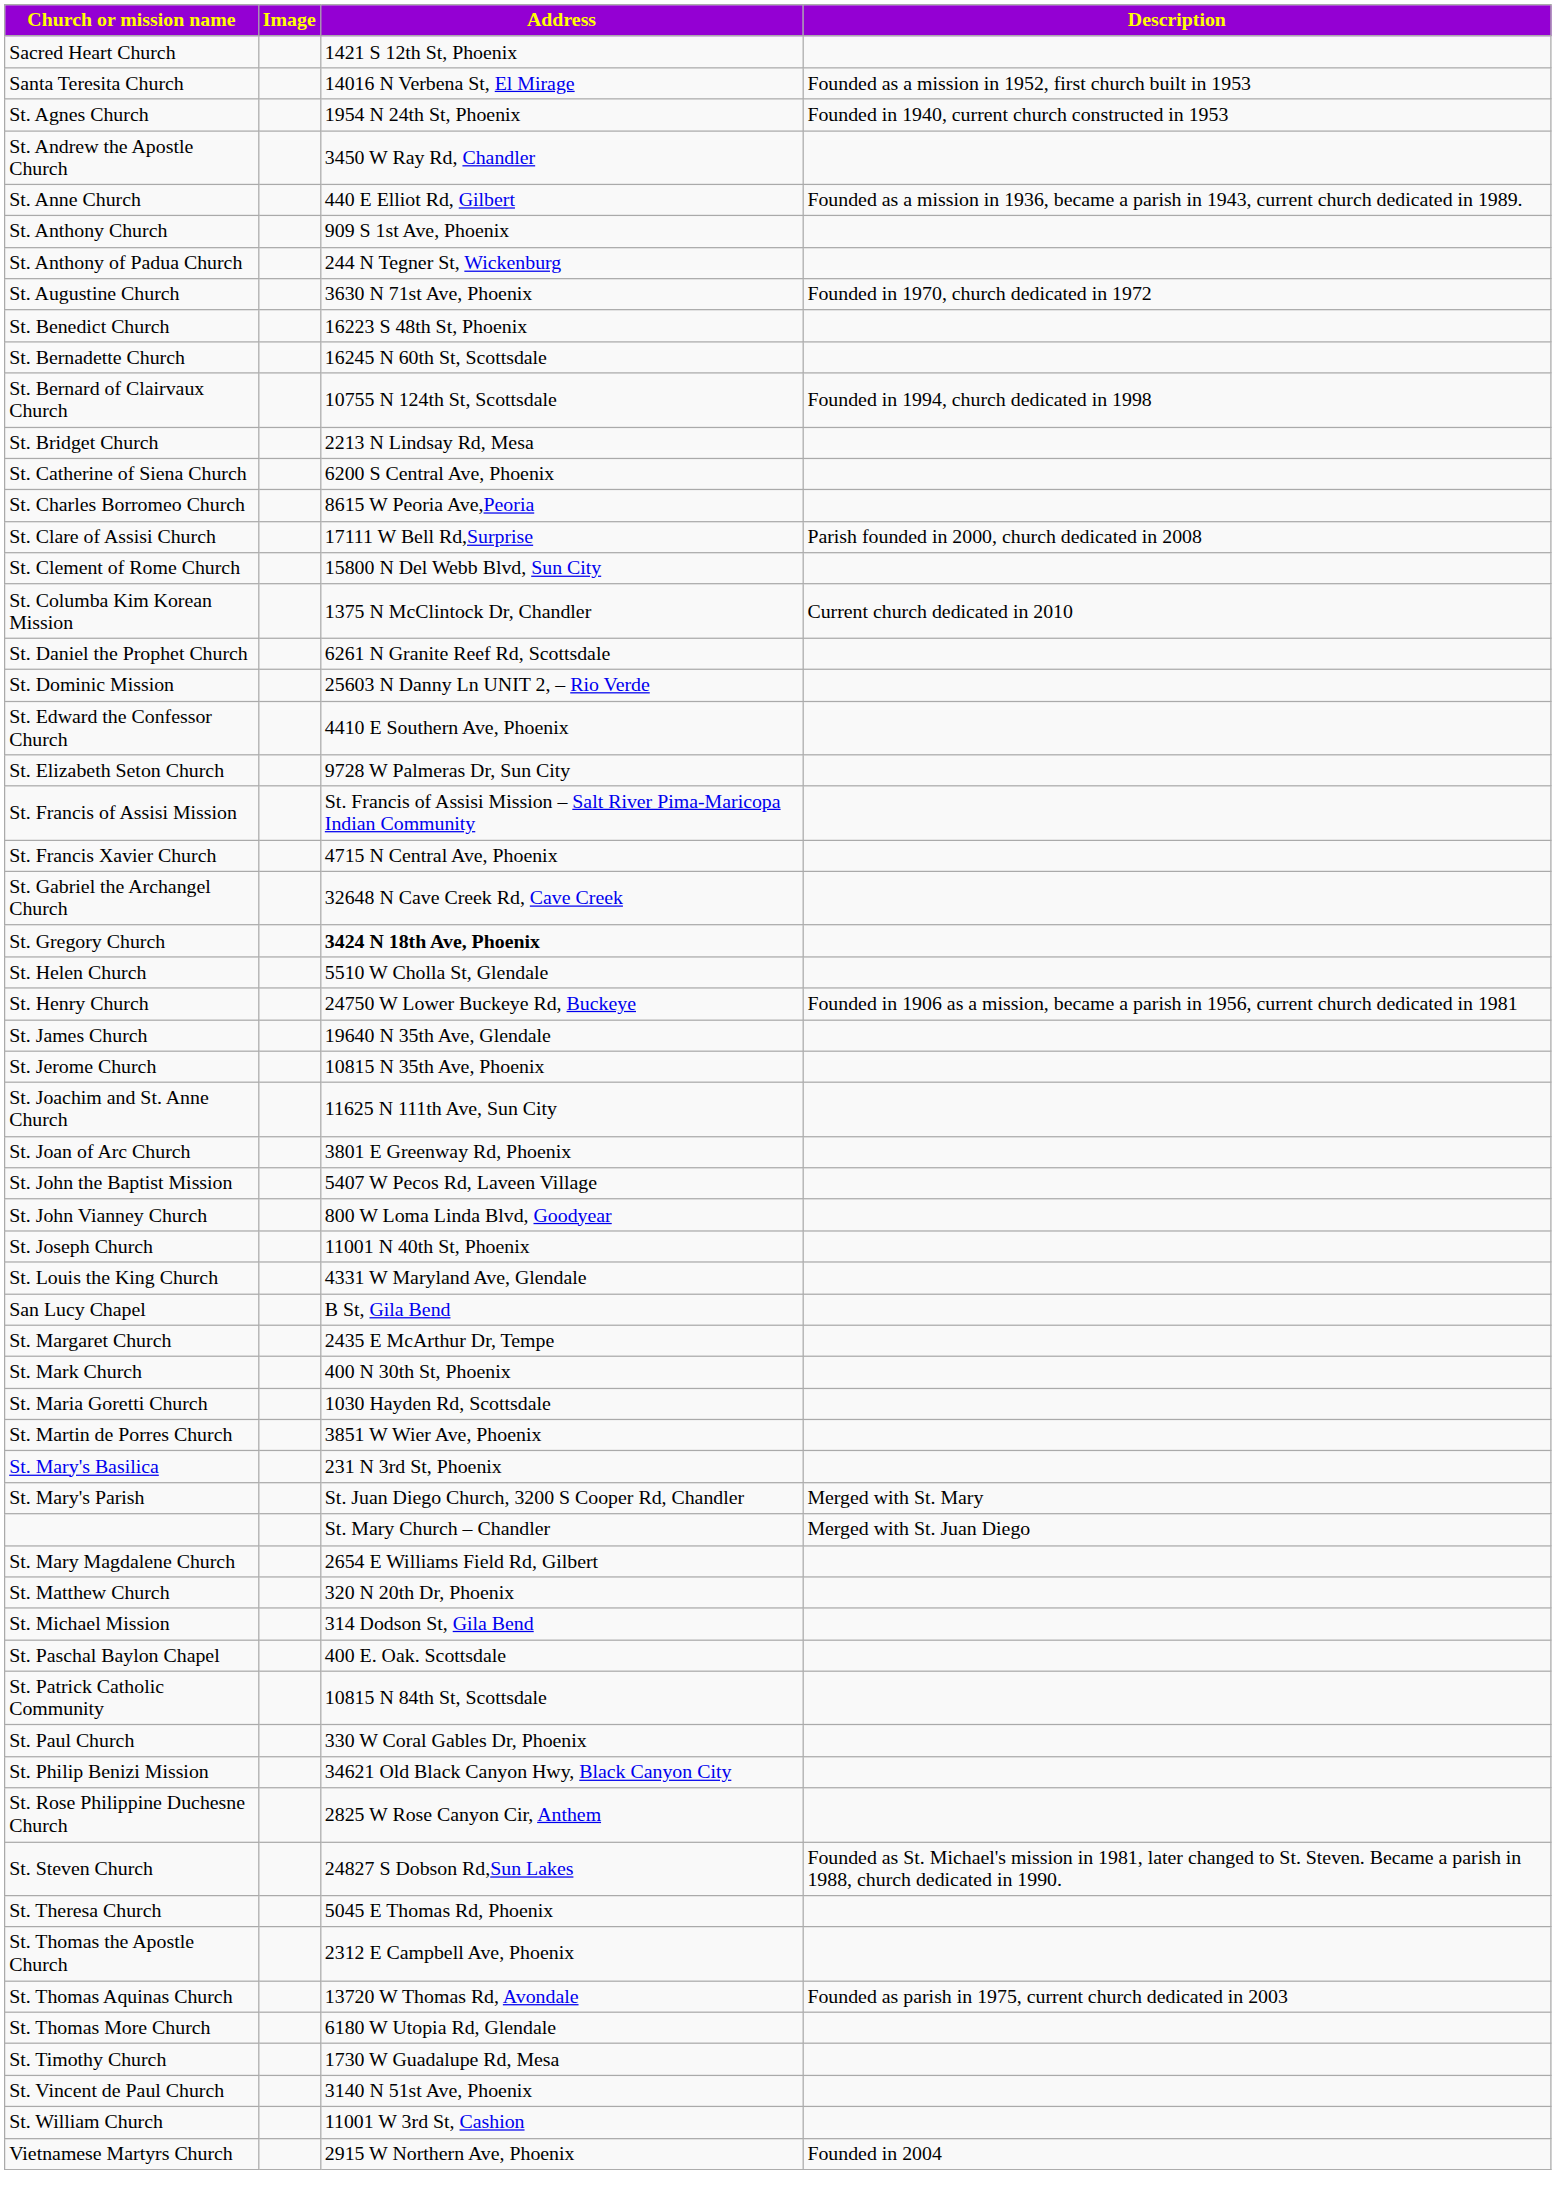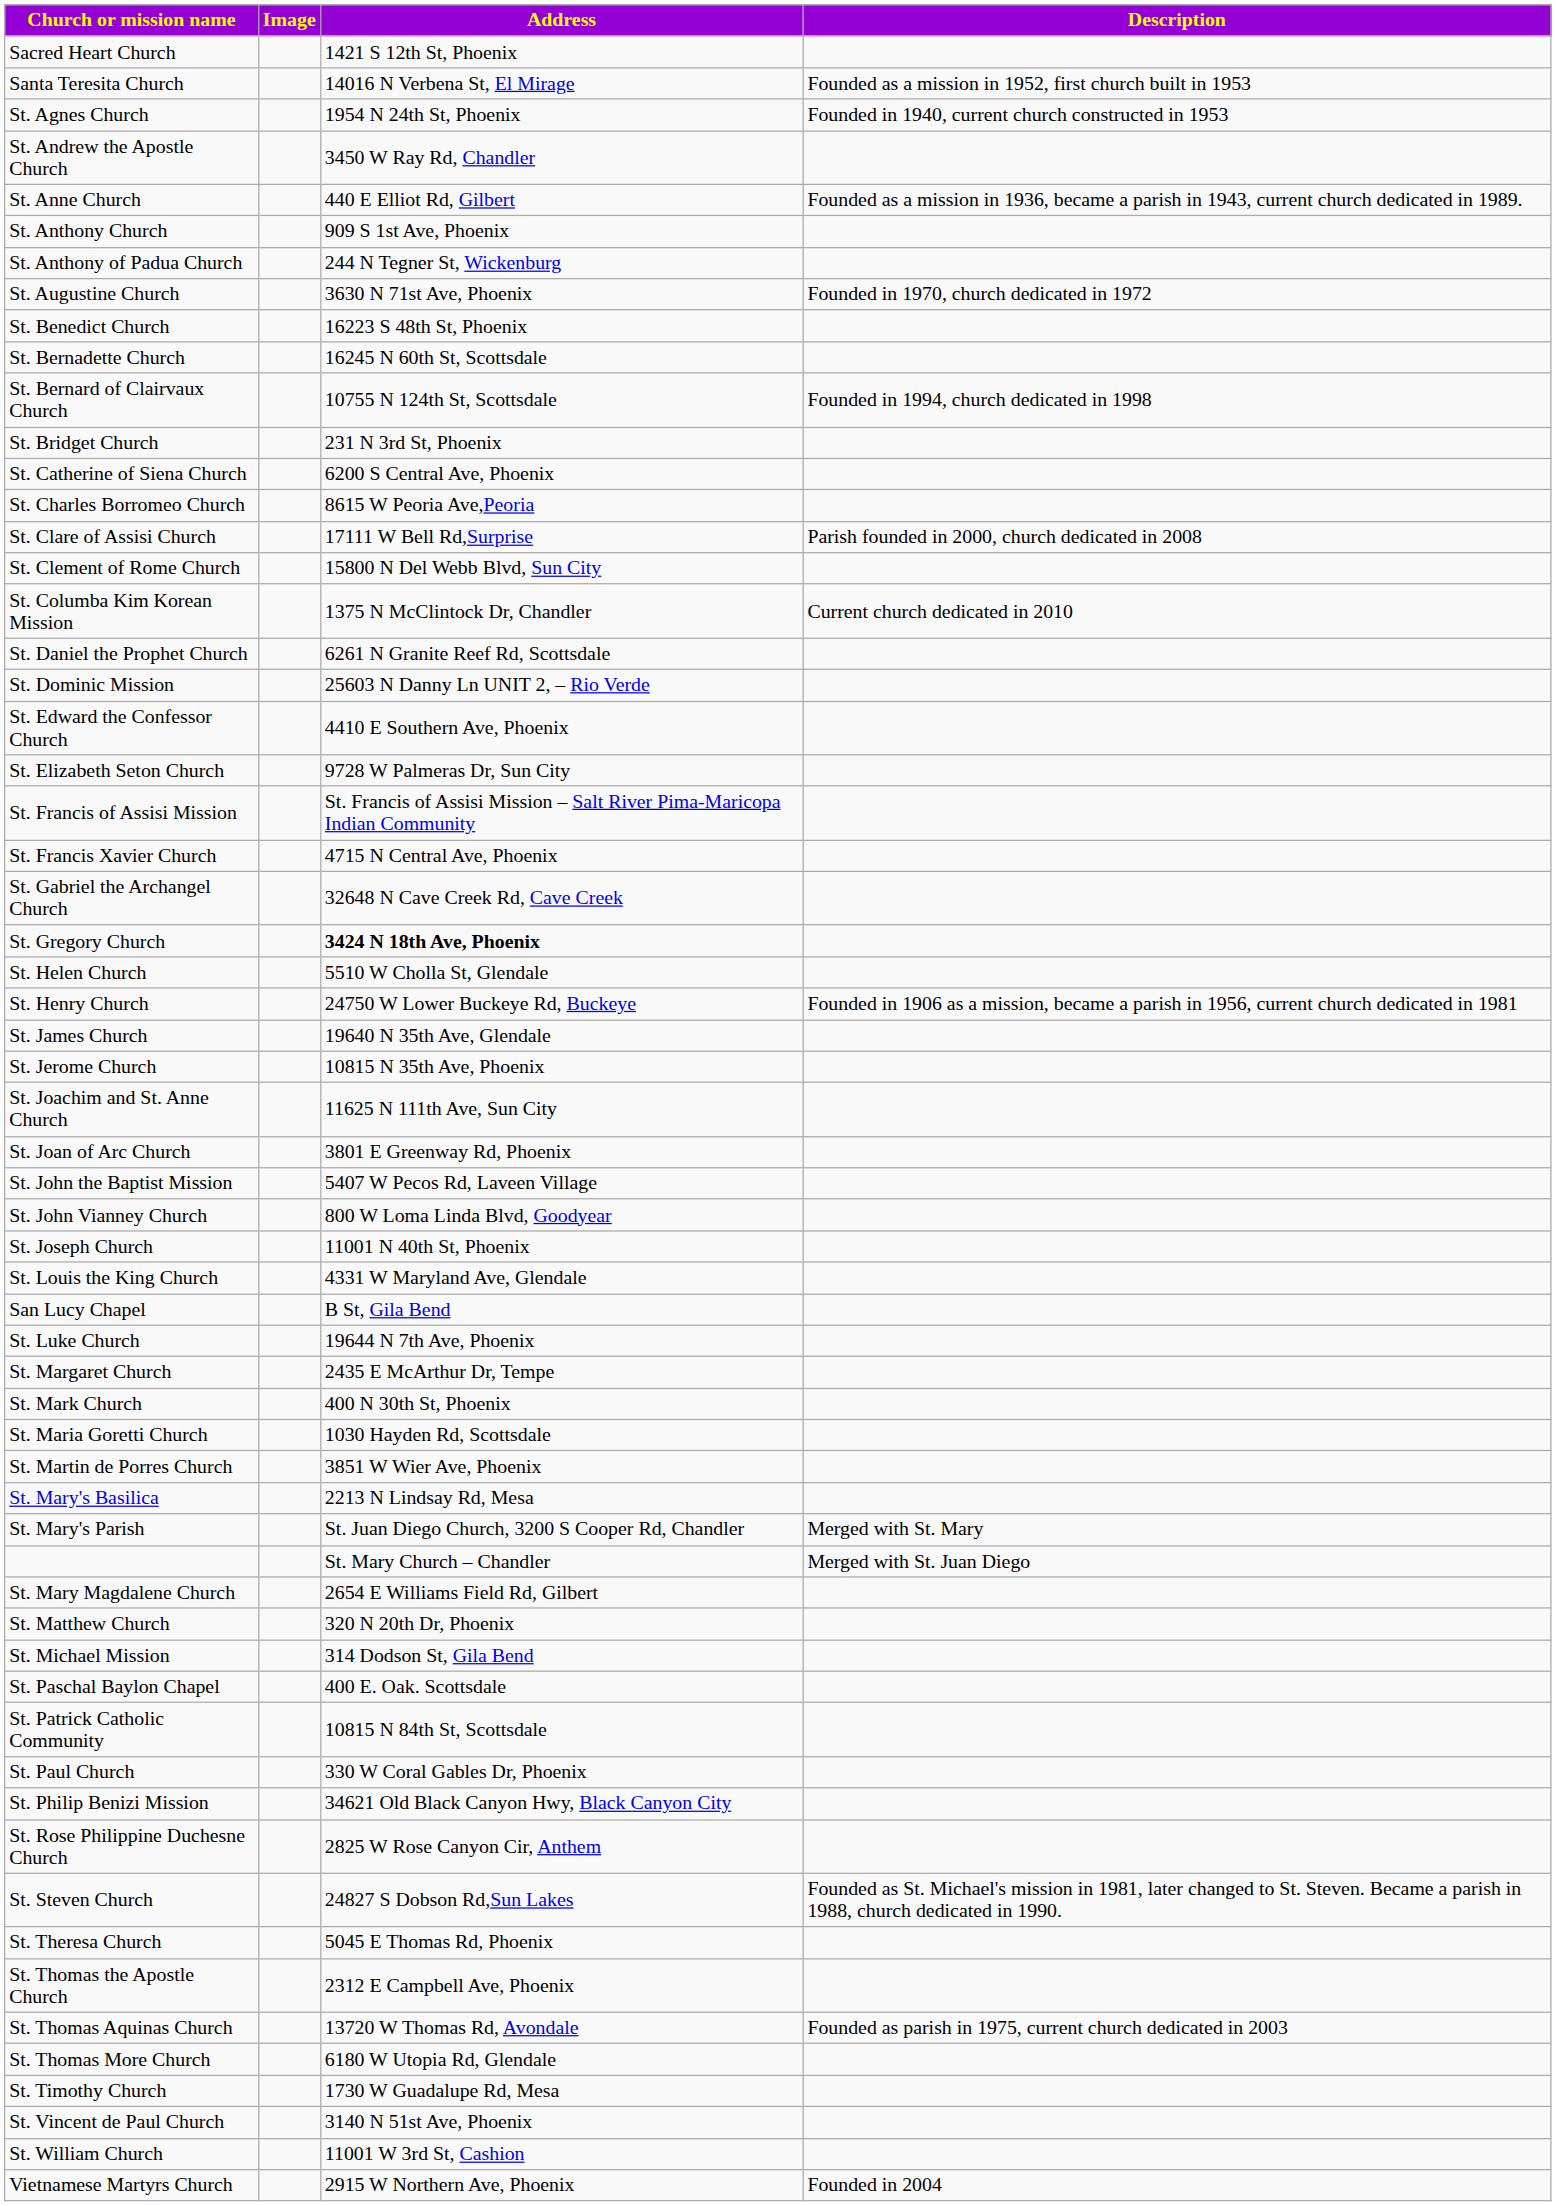 <table class="wikitable sortable">
 <tr>
 <th scope=col style="background:darkviolet; color:yellow;">Church or mission name</th>
 <th scope=col style="background:darkviolet; color:yellow;">Image</th>
 <th scope=col style="background:darkviolet; color:yellow;">Address</th>
 <th scope=col style="background:darkviolet; color:yellow;">Description</th>
 </tr>
 <tr>
 <td>Sacred Heart Church</td>
 <td></td>
 <td>1421 S 12th St, Phoenix</td>
 <td></td>
 </tr>
 <tr>
 <td>Santa Teresita Church</td>
 <td></td>
 <td>14016 N Verbena St, <a href='#'>El Mirage</a></td>
 <td>Founded as a mission in 1952, first church built in 1953</td>
 </tr>
 <tr>
 <td>St. Agnes Church</td>
 <td></td>
 <td>1954 N 24th St, Phoenix</td>
 <td>Founded in 1940, current church constructed in 1953</td>
 </tr>
 <tr>
 <td>St. Andrew the Apostle Church</td>
 <td></td>
 <td>3450 W Ray Rd, <a href='#'>Chandler</a></td>
 <td></td>
 </tr>
 <tr>
 <td>St. Anne Church</td>
 <td></td>
 <td>440 E Elliot Rd, <a href='#'>Gilbert</a></td>
 <td>Founded as a mission in 1936, became a parish in 1943, current church dedicated in 1989.</td>
 </tr>
 <tr>
 <td>St. Anthony Church</td>
 <td></td>
 <td>909 S 1st Ave, Phoenix</td>
 <td></td>
 </tr>
 <tr>
 <td>St. Anthony of Padua Church</td>
 <td></td>
 <td>244 N Tegner St, <a href='#'>Wickenburg</a></td>
 <td></td>
 </tr>
 <tr>
 <td>St. Augustine Church</td>
 <td></td>
 <td>3630 N 71st Ave, Phoenix</td>
 <td>Founded in 1970, church dedicated in 1972</td>
 </tr>
 <tr>
 <td>St. Benedict Church</td>
 <td></td>
 <td>16223 S 48th St, Phoenix</td>
 <td></td>
 </tr>
 <tr>
 <td>St. Bernadette Church</td>
 <td></td>
 <td>16245 N 60th St, Scottsdale</td>
 <td></td>
 </tr>
 <tr>
 <td>St. Bernard of Clairvaux Church</td>
 <td></td>
 <td>10755 N 124th St, Scottsdale</td>
 <td>Founded in 1994, church dedicated in 1998</td>
 </tr>
 <tr>
 <td>St. Bridget Church</td>
 <td></td>
-<td>2213 N Lindsay Rd,  Mesa</td>
+<td>231 N 3rd St, Phoenix</td>
 <td></td>
 </tr>
 <tr>
 <td>St. Catherine of Siena Church</td>
 <td></td>
 <td>6200 S Central Ave, Phoenix</td>
 <td></td>
 </tr>
 <tr>
 <td>St. Charles Borromeo Church</td>
 <td></td>
 <td>8615 W Peoria Ave,<a href='#'>Peoria</a></td>
 <td></td>
 </tr>
 <tr>
 <td>St. Clare of Assisi Church</td>
 <td></td>
 <td>17111 W Bell Rd,<a href='#'>Surprise</a></td>
 <td>Parish founded in 2000, church dedicated in 2008</td>
 </tr>
 <tr>
 <td>St. Clement of Rome Church</td>
 <td></td>
 <td>15800 N Del Webb Blvd, <a href='#'>Sun City</a></td>
 <td></td>
 </tr>
 <tr>
 <td>St. Columba Kim Korean Mission</td>
 <td></td>
 <td>1375 N McClintock Dr, Chandler</td>
 <td>Current church dedicated in 2010</td>
 </tr>
 <tr>
 <td>St. Daniel the Prophet Church</td>
 <td></td>
 <td>6261 N Granite Reef Rd, Scottsdale</td>
 <td></td>
 </tr>
 <tr>
 <td>St. Dominic Mission</td>
 <td></td>
 <td>25603 N Danny Ln UNIT 2, – <a href='#'>Rio Verde</a></td>
 <td></td>
 </tr>
 <tr>
 <td>St. Edward the Confessor Church</td>
 <td></td>
 <td>4410 E Southern Ave, Phoenix</td>
 <td></td>
 </tr>
 <tr>
 <td>St. Elizabeth Seton Church</td>
 <td></td>
 <td>9728 W Palmeras Dr, Sun City</td>
 <td></td>
 </tr>
 <tr>
 <td>St. Francis of Assisi Mission</td>
 <td></td>
 <td>St. Francis of Assisi Mission – <a href='#'>Salt River Pima-Maricopa Indian Community</a></td>
 <td></td>
 </tr>
 <tr>
 <td>St. Francis Xavier Church</td>
 <td></td>
 <td>4715 N Central Ave, Phoenix</td>
 <td></td>
 </tr>
 <tr>
 <td>St. Gabriel the Archangel Church</td>
 <td></td>
 <td>32648 N Cave Creek Rd, <a href='#'>Cave Creek</a></td>
 <td></td>
 </tr>
 <tr>
 <td>St. Gregory Church</td>
 <td></td>
 <td><strong>3424 N 18th Ave,  Phoenix</strong></td>
 <td></td>
 </tr>
 <tr>
 <td>St. Helen Church</td>
 <td></td>
 <td>5510 W Cholla St, Glendale</td>
 <td></td>
 </tr>
 <tr>
 <td>St. Henry Church</td>
 <td></td>
 <td>24750 W Lower Buckeye Rd, <a href='#'>Buckeye</a></td>
 <td>Founded in 1906 as a mission, became a parish in 1956, current church dedicated in 1981</td>
 </tr>
 <tr>
 <td>St. James Church</td>
 <td></td>
 <td>19640 N 35th Ave, Glendale</td>
 <td></td>
 </tr>
 <tr>
 <td>St. Jerome Church</td>
 <td></td>
 <td>10815 N 35th Ave, Phoenix</td>
 <td></td>
 </tr>
 <tr>
 <td>St. Joachim and St. Anne Church</td>
 <td></td>
 <td>11625 N 111th Ave, Sun City</td>
 <td></td>
 </tr>
 <tr>
 <td>St. Joan of Arc Church</td>
 <td></td>
 <td>3801 E Greenway Rd, Phoenix</td>
 <td></td>
 </tr>
 <tr>
 <td>St. John the Baptist Mission</td>
 <td></td>
 <td>5407 W Pecos Rd, Laveen Village</td>
 <td></td>
 </tr>
 <tr>
 <td>St. John Vianney Church</td>
 <td></td>
 <td>800 W Loma Linda Blvd, <a href='#'>Goodyear</a></td>
 <td></td>
 </tr>
 <tr>
 <td>St. Joseph Church</td>
 <td></td>
 <td>11001 N 40th St, Phoenix</td>
 <td></td>
 </tr>
 <tr>
 <td>St. Louis the King Church</td>
 <td></td>
 <td>4331 W Maryland Ave, Glendale</td>
 <td></td>
 </tr>
 <tr>
 <td>San Lucy Chapel</td>
 <td></td>
 <td>B St, <a href='#'>Gila Bend</a></td>
 <td></td>
 </tr>
 <tr>
+<td>St. Luke Church</td>
+<td></td>
+<td>19644 N 7th Ave, Phoenix</td>
+<td></td>
+</tr>
+<tr>
 <td>St. Margaret Church</td>
 <td></td>
 <td>2435 E McArthur Dr, Tempe</td>
 <td></td>
 </tr>
 <tr>
 <td>St. Mark Church</td>
 <td></td>
 <td>400 N 30th St, Phoenix</td>
 <td></td>
 </tr>
 <tr>
 <td>St. Maria Goretti Church</td>
 <td></td>
 <td>1030 Hayden Rd,  Scottsdale</td>
 <td></td>
 </tr>
 <tr>
 <td>St. Martin de Porres Church</td>
 <td></td>
 <td>3851 W Wier Ave, Phoenix</td>
 <td></td>
 </tr>
 <tr>
 <td><a href='#'>St. Mary's Basilica</a></td>
 <td></td>
-<td>231 N 3rd St, Phoenix</td>
+<td>2213 N Lindsay Rd,  Mesa</td>
 <td></td>
 </tr>
 <tr>
 <td>St. Mary's Parish</td>
 <td></td>
 <td>St. Juan Diego Church, 3200 S Cooper Rd, Chandler</td>
 <td>Merged with St. Mary</td>
 </tr>
 <tr>
 <td></td>
 <td></td>
 <td>St. Mary Church – Chandler</td>
 <td>Merged with St. Juan Diego</td>
 </tr>
 <tr>
 <td>St. Mary Magdalene Church</td>
 <td></td>
 <td>2654 E Williams Field Rd, Gilbert</td>
 <td></td>
 </tr>
 <tr>
 <td>St. Matthew Church</td>
 <td></td>
 <td>320 N 20th Dr, Phoenix</td>
 <td></td>
 </tr>
 <tr>
 <td>St. Michael Mission</td>
 <td></td>
 <td>314 Dodson St, <a href='#'>Gila Bend</a></td>
 <td></td>
 </tr>
 <tr>
 <td>St. Paschal Baylon Chapel</td>
 <td></td>
 <td>400 E. Oak. Scottsdale</td>
 <td></td>
 </tr>
 <tr>
 <td>St. Patrick Catholic Community</td>
 <td></td>
 <td>10815 N 84th St, Scottsdale</td>
 <td></td>
 </tr>
 <tr>
 <td>St. Paul Church</td>
 <td></td>
 <td>330 W Coral Gables Dr, Phoenix</td>
 <td></td>
 </tr>
 <tr>
 <td>St. Philip Benizi Mission</td>
 <td></td>
 <td>34621 Old Black Canyon Hwy, <a href='#'>Black Canyon City</a></td>
 <td></td>
 </tr>
 <tr>
 <td>St. Rose Philippine Duchesne Church</td>
 <td></td>
 <td>2825 W Rose Canyon Cir, <a href='#'>Anthem</a></td>
 <td></td>
 </tr>
 <tr>
 <td>St. Steven Church</td>
 <td></td>
 <td>24827 S Dobson Rd,<a href='#'>Sun Lakes</a></td>
 <td>Founded as St. Michael's mission in 1981, later changed to St. Steven. Became a  parish in 1988, church dedicated in 1990.</td>
 </tr>
 <tr>
 <td>St. Theresa Church</td>
 <td></td>
 <td>5045 E Thomas Rd, Phoenix</td>
 <td></td>
 </tr>
 <tr>
 <td>St. Thomas the Apostle Church</td>
 <td></td>
 <td>2312 E Campbell Ave, Phoenix</td>
 <td></td>
 </tr>
 <tr>
 <td>St. Thomas Aquinas Church</td>
 <td></td>
 <td>13720 W Thomas Rd, <a href='#'>Avondale</a></td>
 <td>Founded as parish in 1975, current church dedicated in 2003</td>
 </tr>
 <tr>
 <td>St. Thomas More Church</td>
 <td></td>
 <td>6180 W Utopia Rd, Glendale</td>
 <td></td>
 </tr>
 <tr>
 <td>St. Timothy Church</td>
 <td></td>
 <td>1730 W Guadalupe Rd, Mesa</td>
 <td></td>
 </tr>
 <tr>
 <td>St. Vincent de Paul Church</td>
 <td></td>
 <td>3140 N 51st Ave, Phoenix</td>
 <td></td>
 </tr>
 <tr>
 <td>St. William Church</td>
 <td></td>
 <td>11001 W 3rd St, <a href='#'>Cashion</a></td>
 <td></td>
 </tr>
 <tr>
 <td>Vietnamese Martyrs Church</td>
 <td></td>
 <td>2915 W Northern Ave, Phoenix</td>
 <td>Founded in 2004</td>
 </tr>
 </table>
